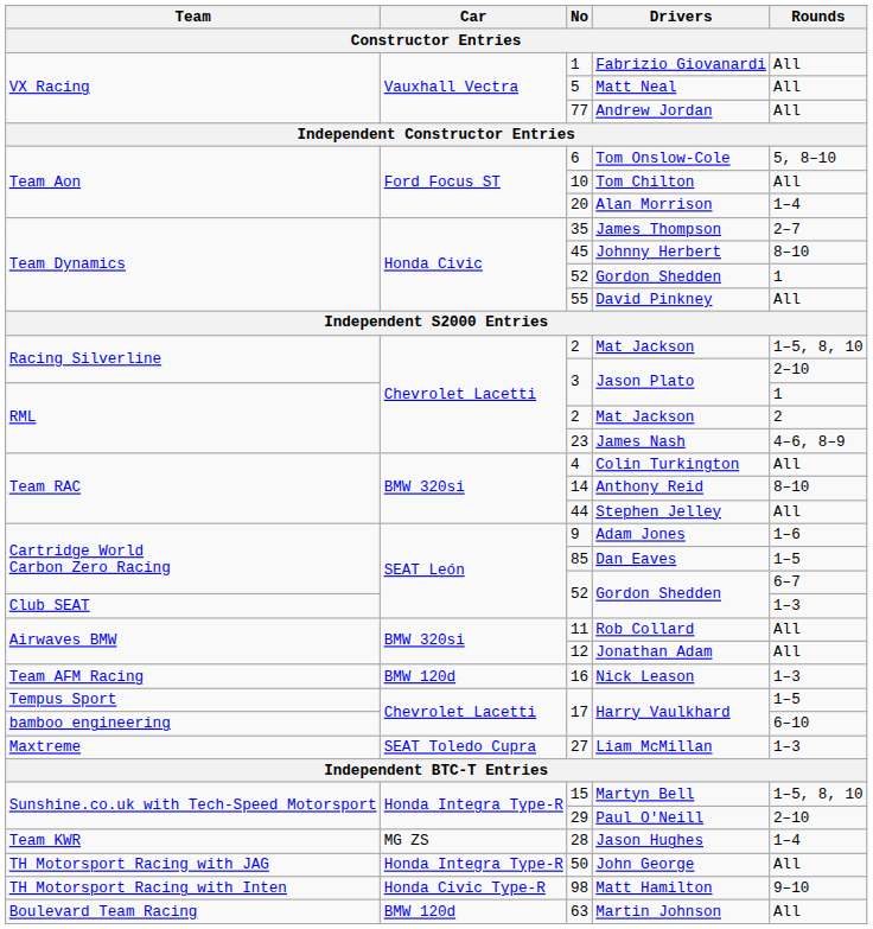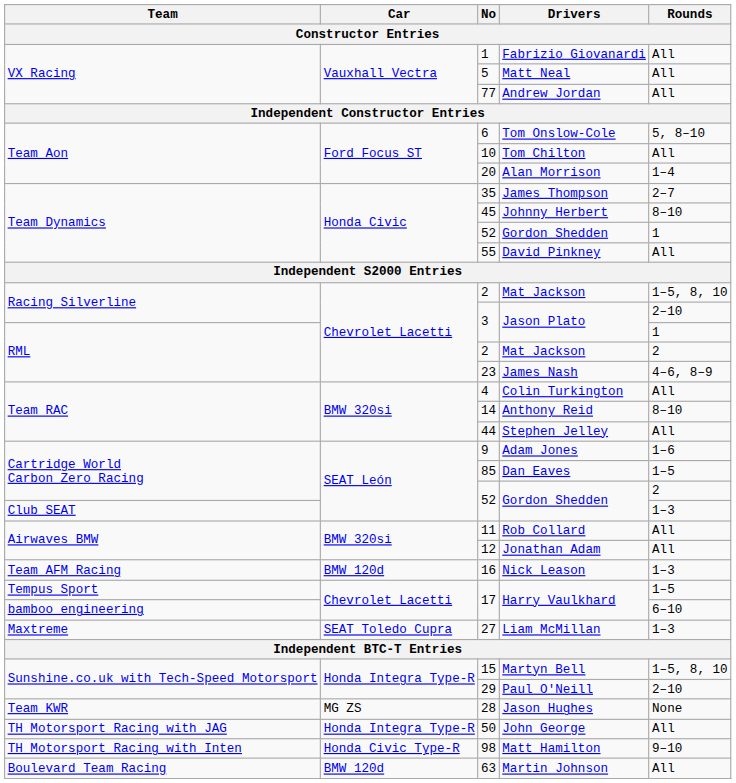 <table class="wikitable" style="font-size: 85%">
 <tr>
 <th>Team</th>
 <th>Car</th>
 <th>No</th>
 <th>Drivers</th>
 <th>Rounds</th>
 </tr>
 <tr>
 <th colspan=5>Constructor Entries</th>
 </tr>
 <tr>
 <td rowspan="3"> <a href='#'>VX Racing</a></td>
 <td rowspan="3"><a href='#'>Vauxhall Vectra</a></td>
 <td>1</td>
 <td nowrap> <a href='#'>Fabrizio Giovanardi</a></td>
 <td>All</td>
 </tr>
 <tr>
 <td>5</td>
 <td> <a href='#'>Matt Neal</a></td>
 <td>All</td>
 </tr>
 <tr>
 <td>77</td>
 <td> <a href='#'>Andrew Jordan</a></td>
 <td>All</td>
 </tr>
 <tr>
 <th colspan=5>Independent Constructor Entries</th>
 </tr>
 <tr>
 <td rowspan="3"> <a href='#'>Team Aon</a></td>
 <td rowspan="3"><a href='#'>Ford Focus ST</a></td>
 <td>6</td>
 <td> <a href='#'>Tom Onslow-Cole</a></td>
 <td>5, 8–10</td>
 </tr>
 <tr>
 <td>10</td>
 <td> <a href='#'>Tom Chilton</a></td>
 <td>All</td>
 </tr>
 <tr>
 <td>20</td>
 <td> <a href='#'>Alan Morrison</a></td>
 <td>1–4</td>
 </tr>
 <tr>
 <td rowspan="4"> <a href='#'>Team Dynamics</a></td>
 <td rowspan="4"><a href='#'>Honda Civic</a></td>
 <td>35</td>
 <td> <a href='#'>James Thompson</a></td>
 <td>2–7</td>
 </tr>
 <tr>
 <td>45</td>
 <td> <a href='#'>Johnny Herbert</a></td>
 <td>8–10</td>
 </tr>
 <tr>
 <td>52</td>
 <td> <a href='#'>Gordon Shedden</a></td>
 <td>1</td>
 </tr>
 <tr>
 <td>55</td>
 <td> <a href='#'>David Pinkney</a></td>
 <td>All</td>
 </tr>
 <tr>
 <th colspan=5>Independent S2000 Entries</th>
 </tr>
 <tr>
 <td rowspan="2"> <a href='#'>Racing Silverline</a></td>
 <td rowspan="5"><a href='#'>Chevrolet Lacetti</a></td>
 <td>2</td>
 <td> <a href='#'>Mat Jackson</a></td>
 <td>1–5, 8, 10</td>
 </tr>
 <tr>
 <td rowspan="2">3</td>
 <td rowspan="2"> <a href='#'>Jason Plato</a></td>
 <td>2–10</td>
 </tr>
 <tr>
 <td rowspan="3"> <a href='#'>RML</a></td>
 <td>1</td>
 </tr>
 <tr>
 <td>2</td>
 <td> <a href='#'>Mat Jackson</a></td>
 <td>2</td>
 </tr>
 <tr>
 <td>23</td>
 <td> <a href='#'>James Nash</a></td>
 <td>4–6, 8–9</td>
 </tr>
 <tr>
 <td rowspan="3"> <a href='#'>Team RAC</a></td>
 <td rowspan="3"><a href='#'>BMW 320si</a></td>
 <td>4</td>
 <td> <a href='#'>Colin Turkington</a></td>
 <td>All</td>
 </tr>
 <tr>
 <td>14</td>
 <td> <a href='#'>Anthony Reid</a></td>
 <td>8–10</td>
 </tr>
 <tr>
 <td>44</td>
 <td> <a href='#'>Stephen Jelley</a></td>
 <td>All</td>
 </tr>
 <tr>
 <td rowspan="3"> <a href='#'>Cartridge World<br>Carbon Zero Racing</a></td>
 <td rowspan="4"><a href='#'>SEAT León</a></td>
 <td>9</td>
 <td> <a href='#'>Adam Jones</a></td>
 <td>1–6</td>
 </tr>
 <tr>
 <td>85</td>
 <td> <a href='#'>Dan Eaves</a></td>
 <td>1–5</td>
 </tr>
 <tr>
 <td rowspan="2">52</td>
 <td rowspan="2"> <a href='#'>Gordon Shedden</a></td>
-<td>6–7</td>
+<td>2</td>
 </tr>
 <tr>
 <td> <a href='#'>Club SEAT</a></td>
 <td>1–3</td>
 </tr>
 <tr>
 <td rowspan="2"> <a href='#'>Airwaves BMW</a></td>
 <td rowspan="2"><a href='#'>BMW 320si</a></td>
 <td>11</td>
 <td> <a href='#'>Rob Collard</a></td>
 <td>All</td>
 </tr>
 <tr>
 <td>12</td>
 <td> <a href='#'>Jonathan Adam</a></td>
 <td>All</td>
 </tr>
 <tr>
 <td> <a href='#'>Team AFM Racing</a></td>
 <td><a href='#'>BMW 120d</a></td>
 <td>16</td>
 <td> <a href='#'>Nick Leason</a></td>
 <td>1–3</td>
 </tr>
 <tr>
 <td> <a href='#'>Tempus Sport</a></td>
 <td rowspan="2"><a href='#'>Chevrolet Lacetti</a></td>
 <td rowspan=2>17</td>
 <td rowspan=2> <a href='#'>Harry Vaulkhard</a></td>
 <td>1–5</td>
 </tr>
 <tr>
 <td> <a href='#'>bamboo engineering</a></td>
 <td>6–10</td>
 </tr>
 <tr>
 <td> <a href='#'>Maxtreme</a></td>
 <td><a href='#'>SEAT Toledo Cupra</a></td>
 <td>27</td>
 <td> <a href='#'>Liam McMillan</a></td>
 <td>1–3</td>
 </tr>
 <tr>
 <th colspan=5>Independent BTC-T Entries</th>
 </tr>
 <tr>
 <td rowspan="2" nowrap> <a href='#'>Sunshine.co.uk with Tech-Speed Motorsport</a></td>
 <td rowspan="2" nowrap><a href='#'>Honda Integra Type-R</a></td>
 <td>15</td>
 <td> <a href='#'>Martyn Bell</a></td>
 <td>1–5, 8, 10</td>
 </tr>
 <tr>
 <td>29</td>
 <td> <a href='#'>Paul O'Neill</a></td>
 <td>2–10</td>
 </tr>
 <tr>
 <td> <a href='#'>Team KWR</a></td>
 <td>MG ZS</td>
 <td>28</td>
 <td> <a href='#'>Jason Hughes</a></td>
-<td>1–4</td>
+<td>None</td>
 </tr>
 <tr>
 <td> <a href='#'>TH Motorsport Racing with JAG</a></td>
 <td><a href='#'>Honda Integra Type-R</a></td>
 <td>50</td>
 <td> <a href='#'>John George</a></td>
 <td>All</td>
 </tr>
 <tr>
 <td> <a href='#'>TH Motorsport Racing with Inten</a></td>
 <td><a href='#'>Honda Civic Type-R</a></td>
 <td>98</td>
 <td> <a href='#'>Matt Hamilton</a></td>
 <td>9–10</td>
 </tr>
 <tr>
 <td> <a href='#'>Boulevard Team Racing</a></td>
 <td><a href='#'>BMW 120d</a></td>
 <td>63</td>
 <td> <a href='#'>Martin Johnson</a></td>
 <td>All</td>
 </tr>
 <tr>
 </tr>
 </table>
